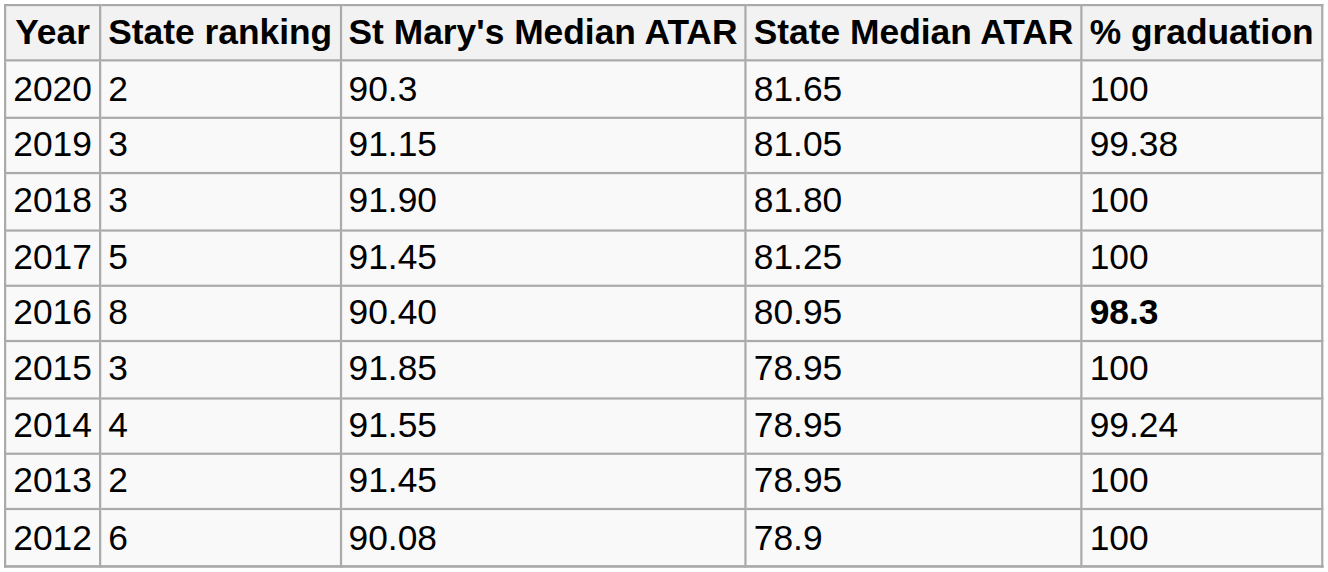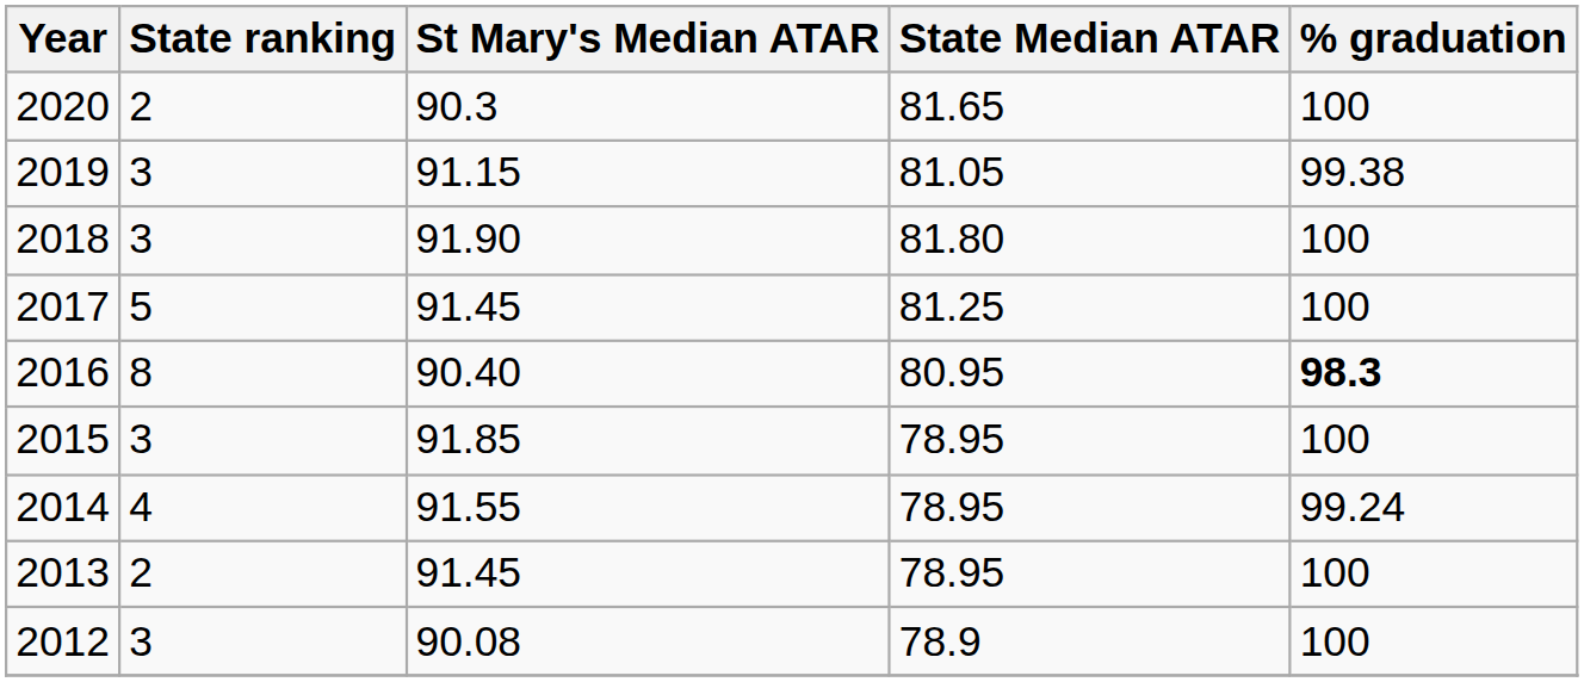 <table class="wikitable sortable">
 <tr>
 <th>Year</th>
 <th>State ranking</th>
 <th>St Mary's Median ATAR</th>
 <th>State Median ATAR</th>
 <th>% graduation</th>
 </tr>
 <tr>
 <td>2020</td>
 <td>2</td>
 <td>90.3</td>
 <td>81.65</td>
 <td>100</td>
 </tr>
 <tr>
 <td>2019</td>
 <td>3</td>
 <td>91.15</td>
 <td>81.05</td>
 <td>99.38</td>
 </tr>
 <tr>
 <td>2018</td>
 <td>3</td>
 <td>91.90</td>
 <td>81.80</td>
 <td>100</td>
 </tr>
 <tr>
 <td>2017</td>
 <td>5</td>
 <td>91.45</td>
 <td>81.25</td>
 <td>100</td>
 </tr>
 <tr>
 <td>2016</td>
 <td>8</td>
 <td>90.40</td>
 <td>80.95</td>
 <td><strong>98.3</strong></td>
 </tr>
 <tr>
 <td>2015</td>
 <td>3</td>
 <td>91.85</td>
 <td>78.95</td>
 <td>100</td>
 </tr>
 <tr>
 <td>2014</td>
 <td>4</td>
 <td>91.55</td>
 <td>78.95</td>
 <td>99.24</td>
 </tr>
 <tr>
 <td>2013</td>
 <td>2</td>
 <td>91.45</td>
 <td>78.95</td>
 <td>100</td>
 </tr>
 <tr>
 <td>2012</td>
-<td>6</td>
+<td>3</td>
 <td>90.08</td>
 <td>78.9</td>
 <td>100</td>
 </tr>
 <tr>
 </tr>
 <tr>
 </tr>
 </table>
